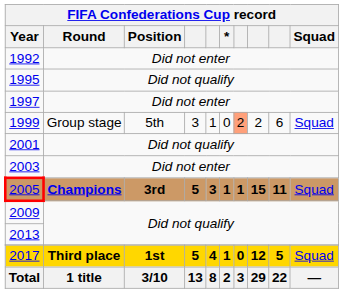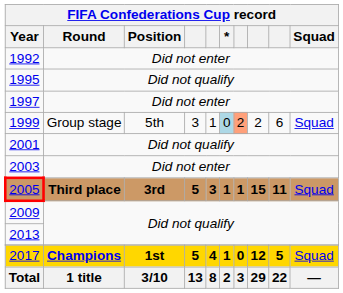 <table class="wikitable" style="text-align: center;">
 <tr>
 <th colspan="10"><a href='#'>FIFA Confederations Cup</a> record</th>
 </tr>
 <tr>
 <th>Year</th>
 <th>Round</th>
 <th>Position</th>
 <th></th>
 <th></th>
 <th>*</th>
 <th></th>
 <th></th>
 <th></th>
 <th>Squad</th>
 </tr>
 <tr>
 <td> <a href='#'>1992</a></td>
 <td colspan="9"><em>Did not enter</em></td>
 </tr>
 <tr>
 <td> <a href='#'>1995</a></td>
 <td colspan="9"><em>Did not qualify</em></td>
 </tr>
 <tr>
 <td> <a href='#'>1997</a></td>
 <td colspan="9"><em>Did not enter</em></td>
 </tr>
 <tr>
 <td> <a href='#'>1999</a></td>
 <td>Group stage</td>
 <td>5th</td>
 <td>3</td>
 <td>1</td>
-<td>0</td>
+<td style="background: lightblue;">0</td>
 <td style="background: lightsalmon;">2</td>
 <td>2</td>
 <td>6</td>
 <td><a href='#'>Squad</a></td>
 </tr>
 <tr>
 <td>  <a href='#'>2001</a></td>
 <td colspan="9"><em>Did not qualify</em></td>
 </tr>
 <tr>
 <td> <a href='#'>2003</a></td>
 <td colspan="9"><em>Did not enter</em></td>
 </tr>
 <tr bgcolor="#cc9966">
 <td style="border: 3px solid red"> <a href='#'>2005</a></td>
-<td><strong><a href='#'>Champions</a></strong></td>
+<td><strong>Third place</strong></td>
 <td><strong>3rd</strong></td>
 <td><strong>5</strong></td>
 <td><strong>3</strong></td>
 <td><strong>1</strong></td>
 <td><strong>1</strong></td>
 <td><strong>15</strong></td>
 <td><strong>11</strong></td>
 <td><a href='#'>Squad</a></td>
 </tr>
 <tr>
 <td> <a href='#'>2009</a></td>
 <td rowspan="2" colspan="9"><em>Did not qualify</em></td>
 </tr>
 <tr>
 <td> <a href='#'>2013</a></td>
 </tr>
 <tr>
 </tr>
 <tr style="background:gold">
 <td> <a href='#'>2017</a></td>
-<td><strong>Third place</strong></td>
+<td><strong><a href='#'>Champions</a></strong></td>
 <td><strong>1st</strong></td>
 <td><strong>5</strong></td>
 <td><strong>4</strong></td>
 <td><strong>1</strong></td>
 <td><strong>0</strong></td>
 <td><strong>12</strong></td>
 <td><strong>5</strong></td>
 <td><a href='#'>Squad</a></td>
 </tr>
 <tr>
 <th>Total</th>
 <th>1 title</th>
 <th>3/10</th>
 <th>13</th>
 <th>8</th>
 <th>2</th>
 <th>3</th>
 <th>29</th>
 <th>22</th>
 <th>—</th>
 </tr>
 </table>
